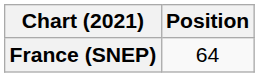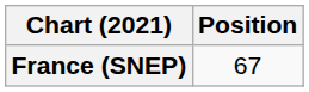 <table class="wikitable plainrowheaders" style="text-align:center">
 <tr>
 <th>Chart (2021)</th>
 <th>Position</th>
 </tr>
 <tr>
 <th scope="row">France (SNEP)</th>
-<td>64</td>
+<td>67</td>
 </tr>
 </table>
